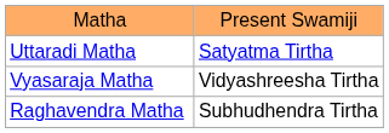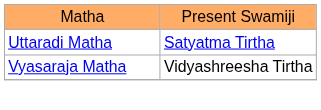 <table class="wikitable" align=center style = " background: transparent; ">
 <tr style="text-align: center;">
 <td width=150px style="background: #ffad66;">Matha</td>
 <td width=150px style="background: #ffad66;">Present Swamiji</td>
 </tr>
 <tr>
 <td><a href='#'>Uttaradi Matha</a></td>
 <td><a href='#'>Satyatma Tirtha</a></td>
 </tr>
 <tr>
 <td><a href='#'>Vyasaraja Matha</a></td>
 <td>Vidyashreesha Tirtha</td>
 </tr>
 <tr>
-<td><a href='#'>Raghavendra Matha</a></td>
-<td>Subhudhendra Tirtha</td>
-</tr>
-<tr>
 </tr>
 </table>
